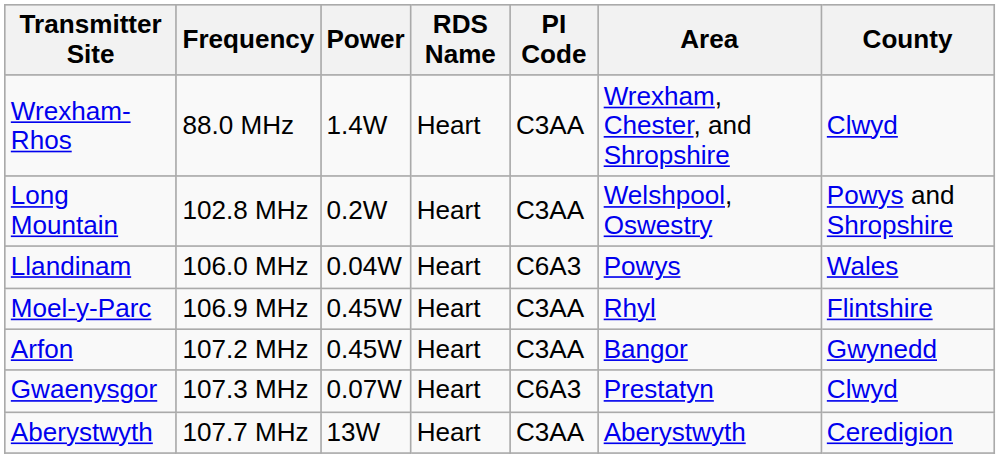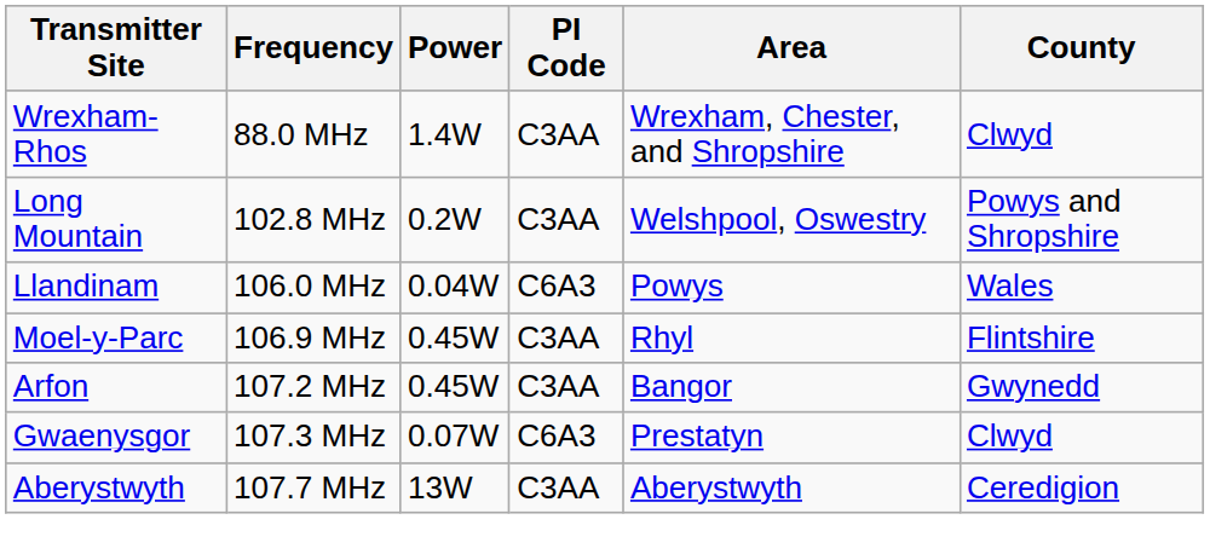 <table class="wikitable">
 <tr>
 <th>Transmitter Site</th>
 <th>Frequency</th>
 <th>Power</th>
-<th>RDS Name</th>
 <th>PI Code</th>
 <th>Area</th>
 <th>County</th>
 </tr>
 <tr>
 <td><a href='#'>Wrexham-Rhos</a></td>
 <td>88.0 MHz</td>
 <td>1.4W</td>
-<td>Heart</td>
 <td>C3AA</td>
 <td><a href='#'>Wrexham</a>, <a href='#'>Chester</a>, and <a href='#'>Shropshire</a></td>
 <td><a href='#'>Clwyd</a></td>
 </tr>
 <tr>
 <td><a href='#'>Long Mountain</a></td>
 <td>102.8 MHz</td>
 <td>0.2W</td>
-<td>Heart</td>
 <td>C3AA</td>
 <td><a href='#'>Welshpool</a>, <a href='#'>Oswestry</a></td>
 <td><a href='#'>Powys</a> and <a href='#'>Shropshire</a></td>
 </tr>
 <tr>
 <td><a href='#'>Llandinam</a></td>
 <td>106.0 MHz</td>
 <td>0.04W</td>
-<td>Heart</td>
 <td>C6A3</td>
 <td><a href='#'>Powys</a></td>
 <td><a href='#'>Wales</a></td>
 </tr>
 <tr>
 <td><a href='#'>Moel-y-Parc</a></td>
 <td>106.9 MHz</td>
 <td>0.45W</td>
-<td>Heart</td>
 <td>C3AA</td>
 <td><a href='#'>Rhyl</a></td>
 <td><a href='#'>Flintshire</a></td>
 </tr>
 <tr>
 <td><a href='#'>Arfon</a></td>
 <td>107.2 MHz</td>
 <td>0.45W</td>
-<td>Heart</td>
 <td>C3AA</td>
 <td><a href='#'>Bangor</a></td>
 <td><a href='#'>Gwynedd</a></td>
 </tr>
 <tr>
 <td><a href='#'>Gwaenysgor</a></td>
 <td>107.3 MHz</td>
 <td>0.07W</td>
-<td>Heart</td>
 <td>C6A3</td>
 <td><a href='#'>Prestatyn</a></td>
 <td><a href='#'>Clwyd</a></td>
 </tr>
 <tr>
 <td><a href='#'>Aberystwyth</a></td>
 <td>107.7 MHz</td>
 <td>13W</td>
-<td>Heart</td>
 <td>C3AA</td>
 <td><a href='#'>Aberystwyth</a></td>
 <td><a href='#'>Ceredigion</a></td>
 </tr>
 </table>
